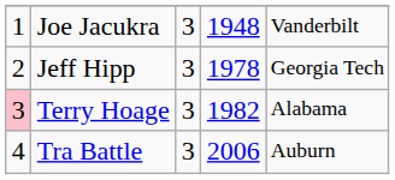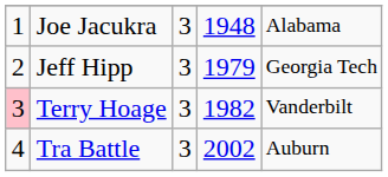 <table class="wikitable">
 <tr>
 </tr>
 <tr>
 <td>1</td>
 <td>Joe Jacukra</td>
 <td>3</td>
 <td><a href='#'>1948</a></td>
-<td style="font-size:80%;">Vanderbilt</td>
+<td style="font-size:80%;">Alabama</td>
 </tr>
 <tr>
 <td>2</td>
 <td>Jeff Hipp</td>
 <td>3</td>
-<td><a href='#'>1978</a></td>
+<td><a href='#'>1979</a></td>
 <td style="font-size:80%;">Georgia Tech</td>
 </tr>
 <tr>
 <td style="background: pink;">3</td>
 <td><a href='#'>Terry Hoage</a></td>
 <td>3</td>
 <td><a href='#'>1982</a></td>
-<td style="font-size:80%;">Alabama</td>
+<td style="font-size:80%;">Vanderbilt</td>
 </tr>
 <tr>
 <td>4</td>
 <td><a href='#'>Tra Battle</a></td>
 <td>3</td>
-<td><a href='#'>2006</a></td>
+<td><a href='#'>2002</a></td>
 <td style="font-size:80%;">Auburn</td>
 </tr>
 </table>
